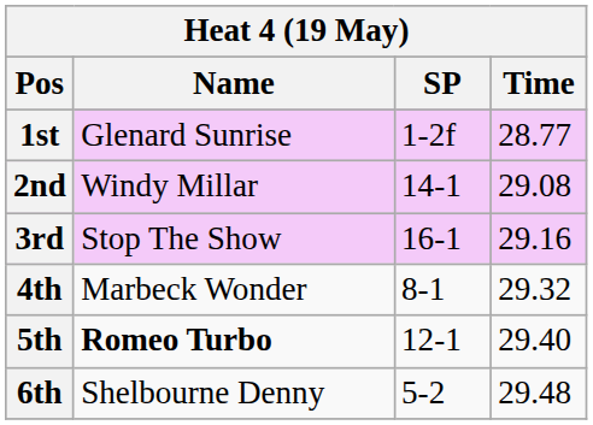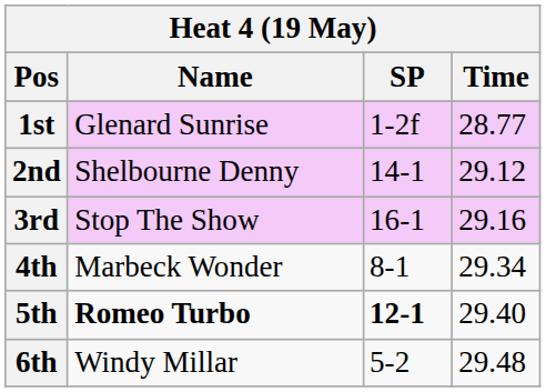 <table class="wikitable">
 <tr>
 <th colspan="6">Heat 4 (19 May)</th>
 </tr>
 <tr>
 <th width=20>Pos</th>
 <th width=150>Name</th>
 <th width=40>SP</th>
 <th width=40>Time</th>
 </tr>
 <tr style="background: #f4caf9;">
 <th>1st</th>
 <td>Glenard Sunrise</td>
 <td>1-2f</td>
 <td>28.77</td>
 </tr>
 <tr style="background: #f4caf9;">
 <th>2nd</th>
-<td>Windy Millar</td>
+<td>Shelbourne Denny</td>
 <td>14-1</td>
-<td>29.08</td>
+<td>29.12</td>
 </tr>
 <tr style="background: #f4caf9;">
 <th>3rd</th>
 <td>Stop The Show</td>
 <td>16-1</td>
 <td>29.16</td>
 </tr>
 <tr>
 <th>4th</th>
 <td>Marbeck Wonder</td>
 <td>8-1</td>
-<td>29.32</td>
+<td>29.34</td>
 </tr>
 <tr>
 <th>5th</th>
 <td><strong>Romeo Turbo</strong></td>
-<td>12-1</td>
+<td><strong>12-1</strong></td>
 <td>29.40</td>
 </tr>
 <tr>
 <th>6th</th>
-<td>Shelbourne Denny</td>
+<td>Windy Millar</td>
 <td>5-2</td>
 <td>29.48</td>
 </tr>
 </table>
